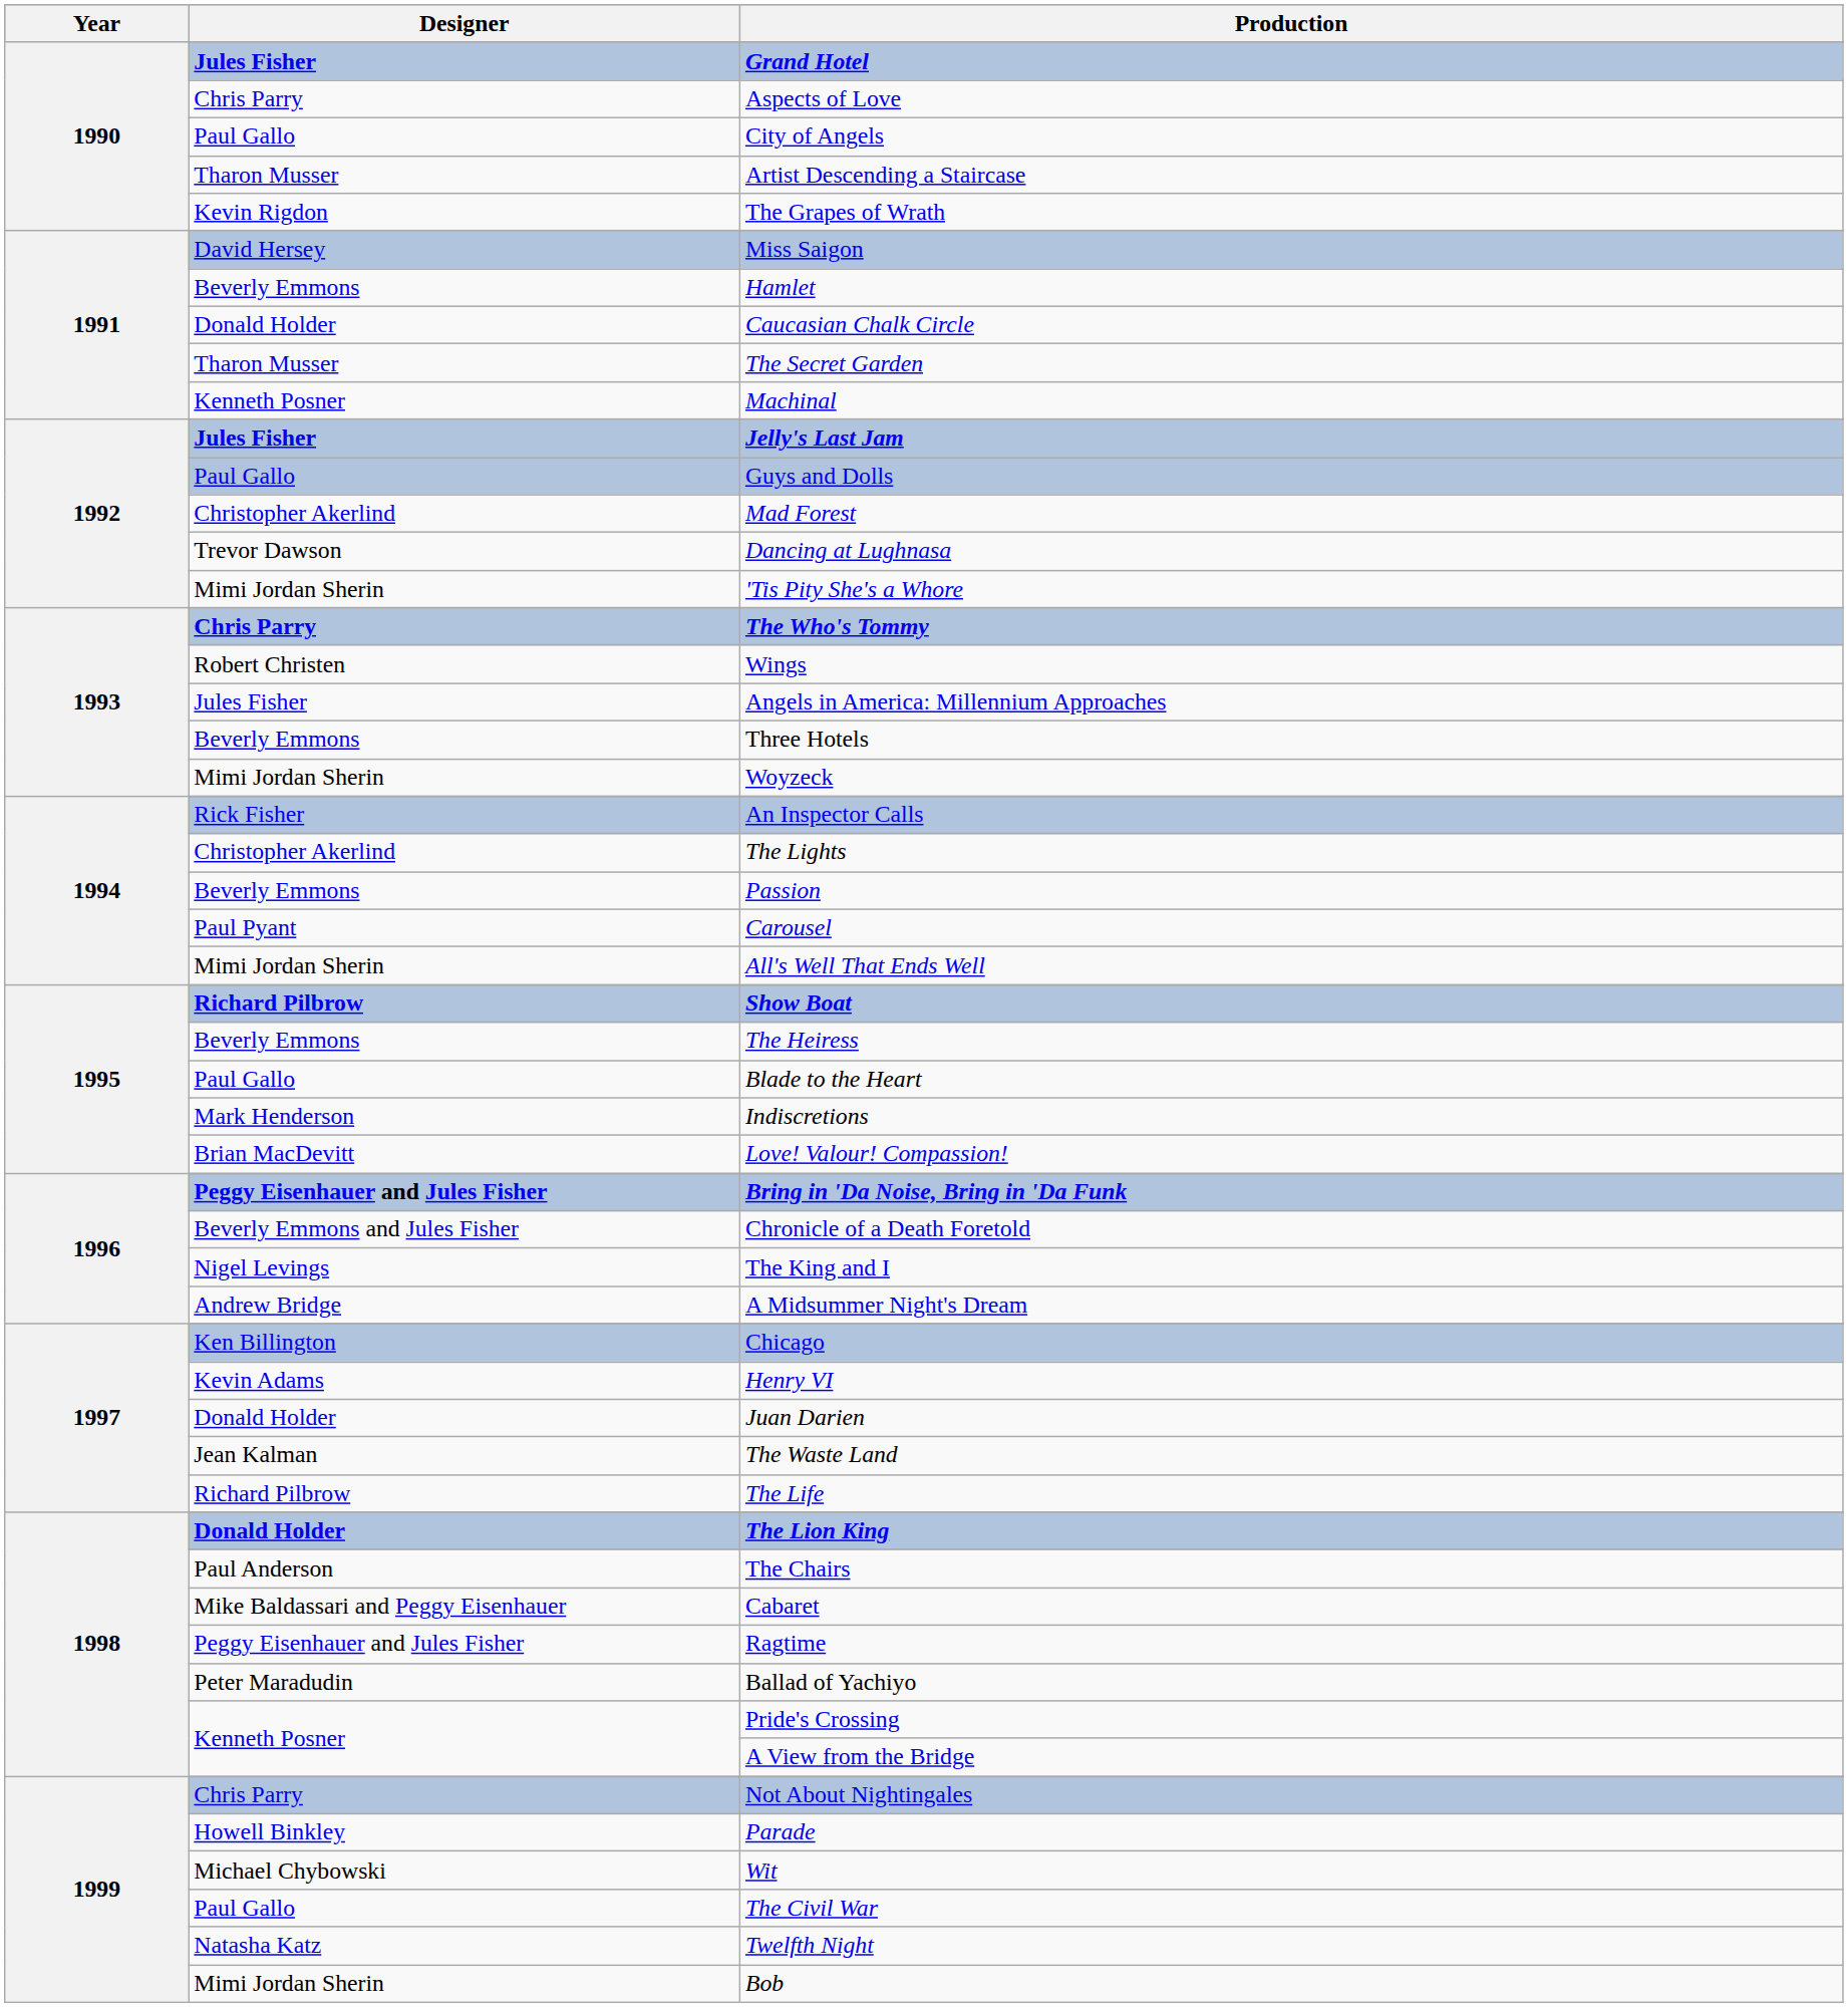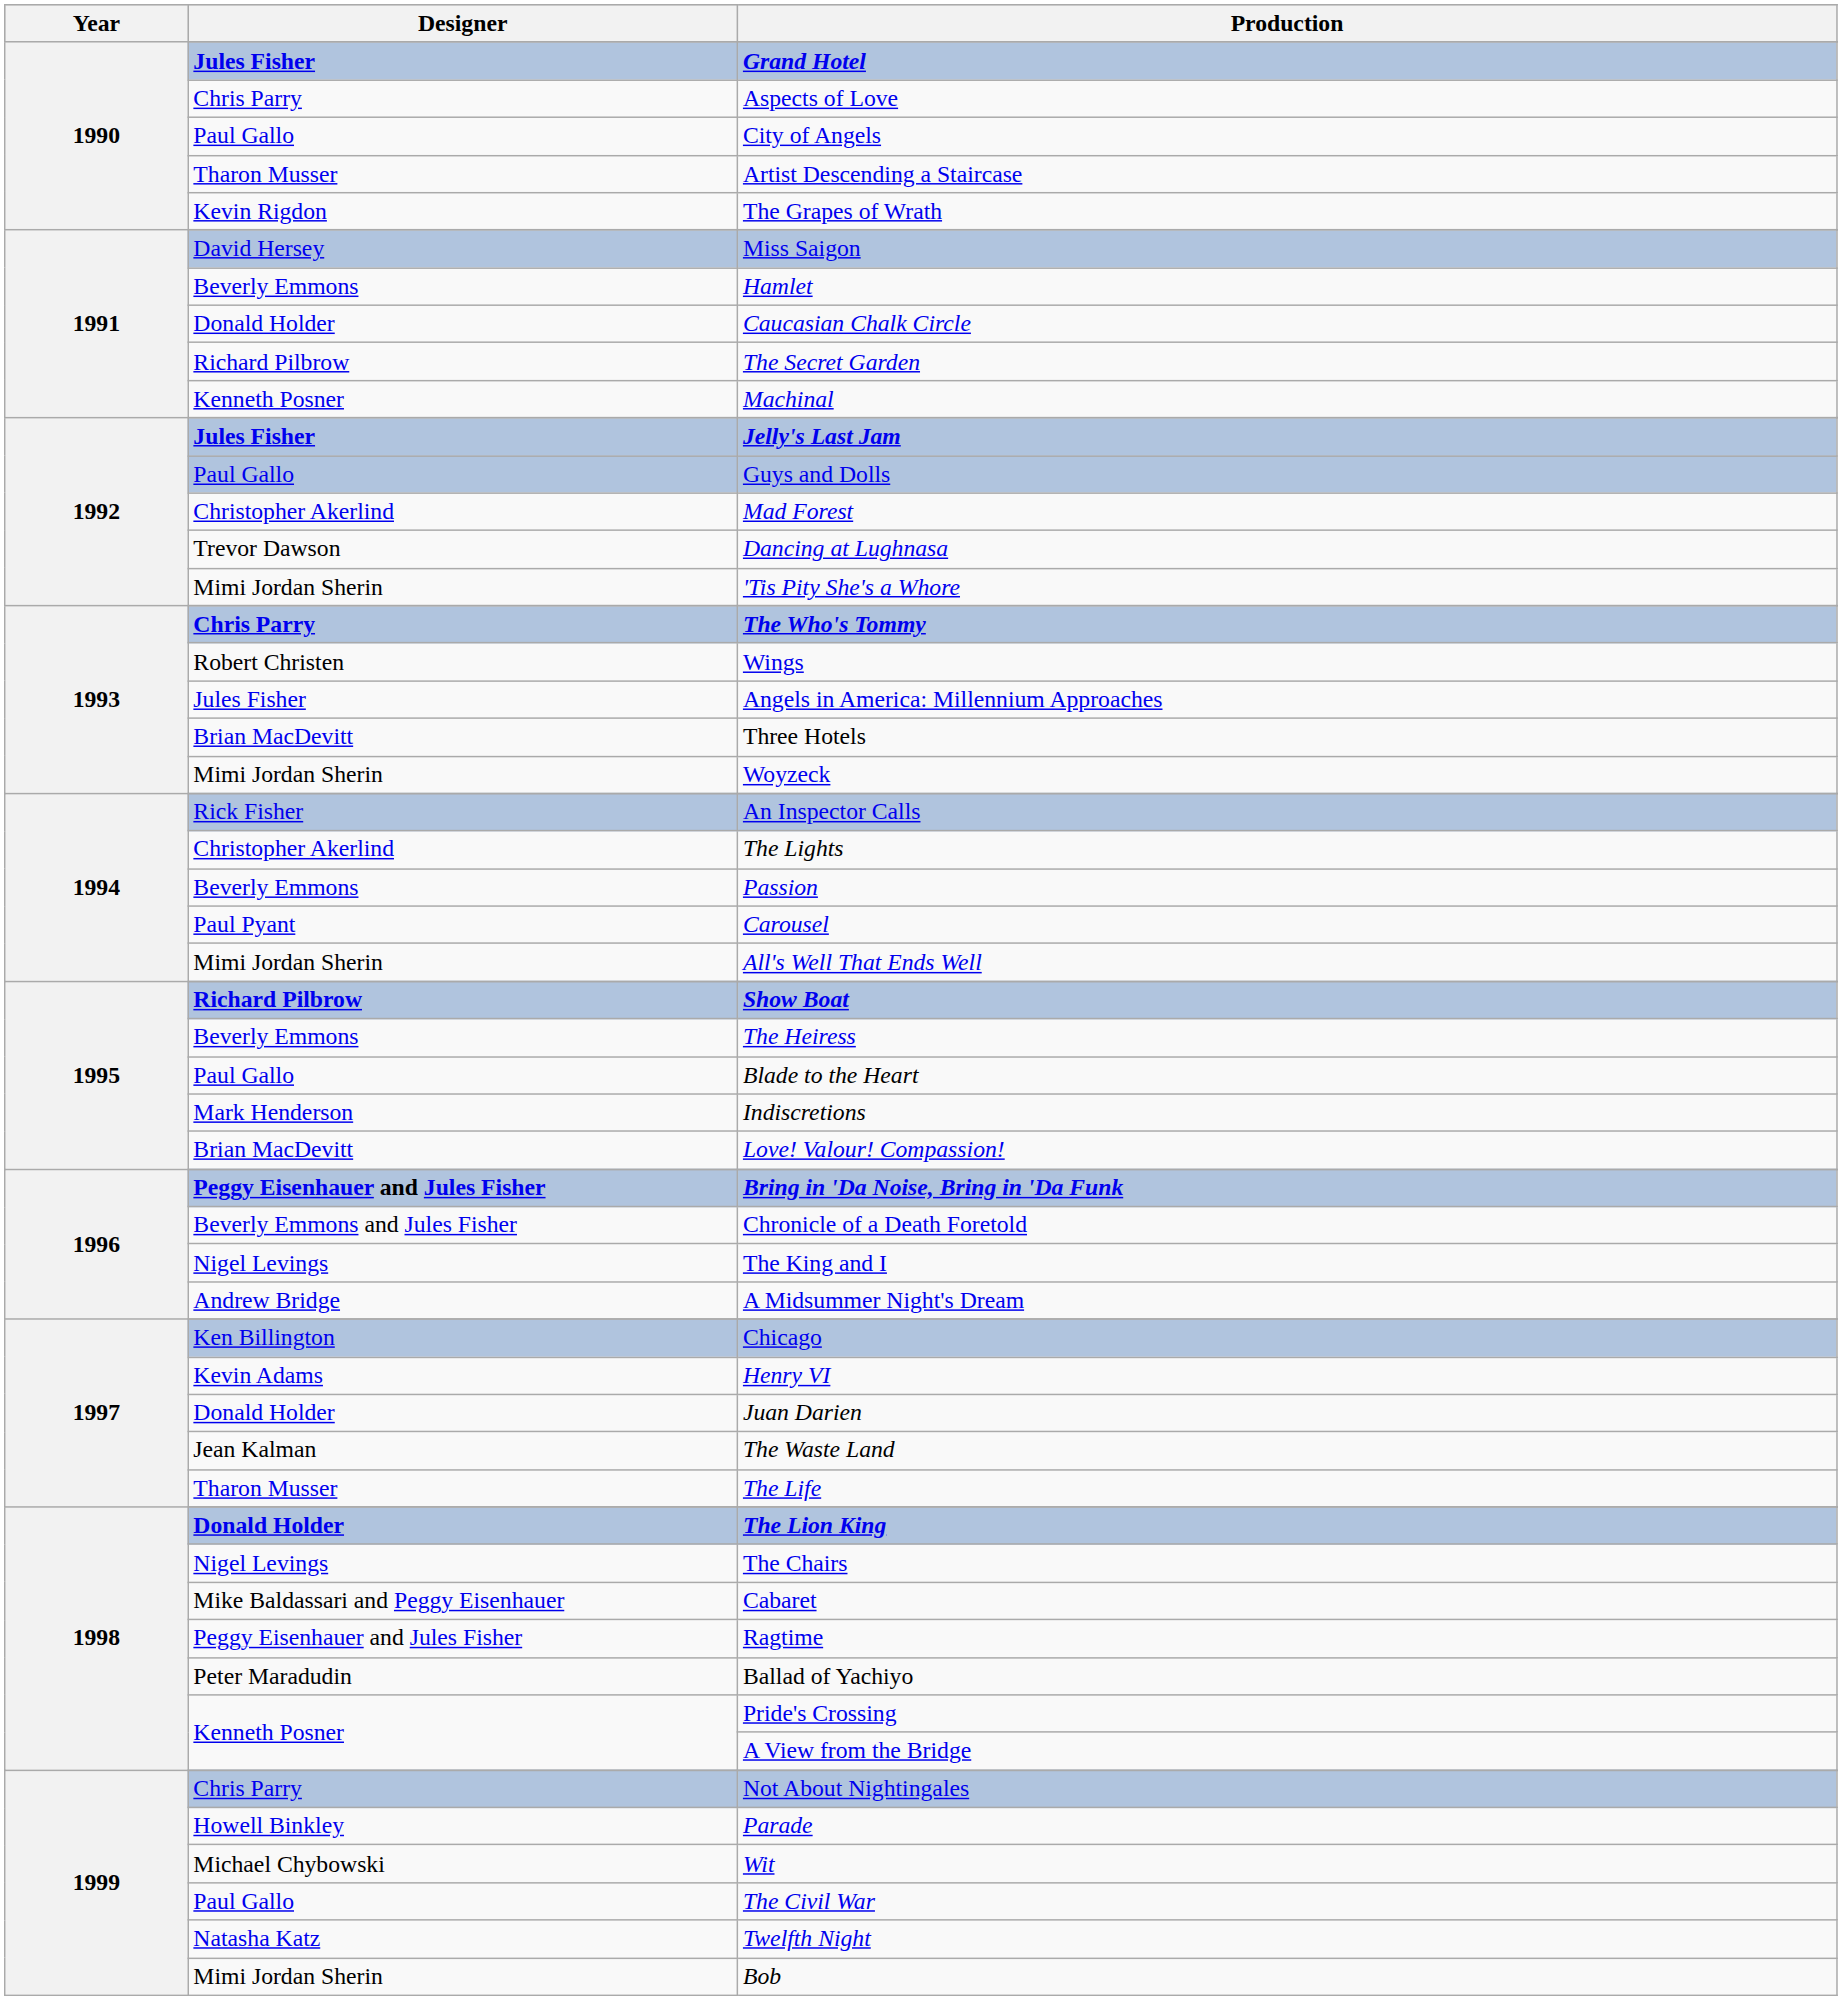 <table class="wikitable" style="width:98%;">
 <tr style="background:#bebebe;">
 <th style="width:10%;">Year</th>
 <th style="width:30%;">Designer</th>
 <th style="width:60%;">Production</th>
 </tr>
 <tr>
 <th rowspan="6">1990</th>
 </tr>
 <tr style="background:#B0C4DE">
 <td><strong><a href='#'>Jules Fisher</a></strong></td>
 <td><strong><em><a href='#'>Grand Hotel</a><em> <strong></td>
 </tr>
 <tr>
 <td><a href='#'>Chris Parry</a></td>
 <td></em><a href='#'>Aspects of Love</a><em></td>
 </tr>
 <tr>
 <td><a href='#'>Paul Gallo</a></td>
 <td></em><a href='#'>City of Angels</a><em></td>
 </tr>
 <tr>
 <td><a href='#'>Tharon Musser</a></td>
 <td></em><a href='#'>Artist Descending a Staircase</a><em></td>
 </tr>
 <tr>
 <td><a href='#'>Kevin Rigdon</a></td>
 <td></em><a href='#'>The Grapes of Wrath</a><em></td>
 </tr>
 <tr>
 <th rowspan="6">1991</th>
 </tr>
 <tr style="background:#B0C4DE">
 <td></strong><a href='#'>David Hersey</a><strong></td>
 <td></em></strong><a href='#'>Miss Saigon</a></em> </strong></td>
 </tr>
 <tr>
 <td><a href='#'>Beverly Emmons</a></td>
 <td><em><a href='#'>Hamlet</a></em></td>
 </tr>
 <tr>
 <td><a href='#'>Donald Holder</a></td>
 <td><em><a href='#'>Caucasian Chalk Circle</a></em></td>
 </tr>
 <tr>
-<td><a href='#'>Tharon Musser</a></td>
+<td><a href='#'>Richard Pilbrow</a></td>
 <td><em><a href='#'>The Secret Garden</a></em></td>
 </tr>
 <tr>
 <td><a href='#'>Kenneth Posner</a></td>
 <td><em><a href='#'>Machinal</a></em></td>
 </tr>
 <tr>
 <th rowspan="6">1992</th>
 </tr>
 <tr style="background:#B0C4DE">
 <td><strong><a href='#'>Jules Fisher</a></strong></td>
 <td><strong><em><a href='#'>Jelly's Last Jam</a><em> <strong></td>
 </tr>
 <tr style="background:#B0C4DE">
 <td></strong><a href='#'>Paul Gallo</a><strong></td>
 <td></em></strong><a href='#'>Guys and Dolls</a></em> </strong></td>
 </tr>
 <tr>
 <td><a href='#'>Christopher Akerlind</a></td>
 <td><em><a href='#'>Mad Forest</a></em></td>
 </tr>
 <tr>
 <td>Trevor Dawson</td>
 <td><em><a href='#'>Dancing at Lughnasa</a></em></td>
 </tr>
 <tr>
 <td>Mimi Jordan Sherin</td>
 <td><em><a href='#'>'Tis Pity She's a Whore</a></em></td>
 </tr>
 <tr>
 <th rowspan="6">1993</th>
 </tr>
 <tr style="background:#B0C4DE">
 <td><strong><a href='#'>Chris Parry</a></strong></td>
 <td><strong><em><a href='#'>The Who's Tommy</a><em> <strong></td>
 </tr>
 <tr>
 <td>Robert Christen</td>
 <td></em><a href='#'>Wings</a><em></td>
 </tr>
 <tr>
 <td><a href='#'>Jules Fisher</a></td>
 <td></em><a href='#'>Angels in America: Millennium Approaches</a><em></td>
 </tr>
 <tr>
-<td><a href='#'>Beverly Emmons</a></td>
+<td><a href='#'>Brian MacDevitt</a></td>
 <td></em>Three Hotels<em></td>
 </tr>
 <tr>
 <td>Mimi Jordan Sherin</td>
 <td></em><a href='#'>Woyzeck</a><em></td>
 </tr>
 <tr>
 <th rowspan="6">1994</th>
 </tr>
 <tr style="background:#B0C4DE">
 <td></strong><a href='#'>Rick Fisher</a><strong></td>
 <td></em></strong><a href='#'>An Inspector Calls</a></em> </strong></td>
 </tr>
 <tr>
 <td><a href='#'>Christopher Akerlind</a></td>
 <td><em>The Lights</em></td>
 </tr>
 <tr>
 <td><a href='#'>Beverly Emmons</a></td>
 <td><em><a href='#'>Passion</a></em></td>
 </tr>
 <tr>
 <td><a href='#'>Paul Pyant</a></td>
 <td><em><a href='#'>Carousel</a></em></td>
 </tr>
 <tr>
 <td>Mimi Jordan Sherin</td>
 <td><em><a href='#'>All's Well That Ends Well</a></em></td>
 </tr>
 <tr>
 <th rowspan="6">1995</th>
 </tr>
 <tr style="background:#B0C4DE">
 <td><strong><a href='#'>Richard Pilbrow</a></strong></td>
 <td><strong><em><a href='#'>Show Boat</a></em></strong></td>
 </tr>
 <tr>
 <td><a href='#'>Beverly Emmons</a></td>
 <td><em><a href='#'>The Heiress</a></em></td>
 </tr>
 <tr>
 <td><a href='#'>Paul Gallo</a></td>
 <td><em>Blade to the Heart</em></td>
 </tr>
 <tr>
 <td><a href='#'>Mark Henderson</a></td>
 <td><em>Indiscretions</em></td>
 </tr>
 <tr>
 <td><a href='#'>Brian MacDevitt</a></td>
 <td><em><a href='#'>Love! Valour! Compassion!</a></em></td>
 </tr>
 <tr>
 <th rowspan="5">1996</th>
 </tr>
 <tr style="background:#B0C4DE">
 <td><strong><a href='#'>Peggy Eisenhauer</a> and <a href='#'>Jules Fisher</a></strong></td>
 <td><strong><em><a href='#'>Bring in 'Da Noise, Bring in 'Da Funk</a><em> <strong></td>
 </tr>
 <tr>
 <td><a href='#'>Beverly Emmons</a> and <a href='#'>Jules Fisher</a></td>
 <td></em><a href='#'>Chronicle of a Death Foretold</a><em></td>
 </tr>
 <tr>
 <td><a href='#'>Nigel Levings</a></td>
 <td></em><a href='#'>The King and I</a><em></td>
 </tr>
 <tr>
 <td><a href='#'>Andrew Bridge</a></td>
 <td></em><a href='#'>A Midsummer Night's Dream</a><em></td>
 </tr>
 <tr>
 <th rowspan="6">1997</th>
 </tr>
 <tr style="background:#B0C4DE">
 <td></strong><a href='#'>Ken Billington</a><strong></td>
 <td></em></strong><a href='#'>Chicago</a></em> </strong></td>
 </tr>
 <tr>
 <td><a href='#'>Kevin Adams</a></td>
 <td><em><a href='#'>Henry VI</a></em></td>
 </tr>
 <tr>
 <td><a href='#'>Donald Holder</a></td>
 <td><em>Juan Darien</em></td>
 </tr>
 <tr>
 <td>Jean Kalman</td>
 <td><em>The Waste Land</em></td>
 </tr>
 <tr>
-<td><a href='#'>Richard Pilbrow</a></td>
+<td><a href='#'>Tharon Musser</a></td>
 <td><em><a href='#'>The Life</a></em></td>
 </tr>
 <tr>
 <th rowspan="8">1998</th>
 </tr>
 <tr style="background:#B0C4DE">
 <td><strong><a href='#'>Donald Holder</a></strong></td>
 <td><strong><em><a href='#'>The Lion King</a><em> <strong></td>
 </tr>
 <tr>
-<td>Paul Anderson</td>
+<td><a href='#'>Nigel Levings</a></td>
 <td></em><a href='#'>The Chairs</a><em></td>
 </tr>
 <tr>
 <td>Mike Baldassari and <a href='#'>Peggy Eisenhauer</a></td>
 <td></em><a href='#'>Cabaret</a><em></td>
 </tr>
 <tr>
 <td><a href='#'>Peggy Eisenhauer</a> and <a href='#'>Jules Fisher</a></td>
 <td></em><a href='#'>Ragtime</a><em></td>
 </tr>
 <tr>
 <td>Peter Maradudin</td>
 <td></em>Ballad of Yachiyo<em></td>
 </tr>
 <tr>
 <td rowspan="2"><a href='#'>Kenneth Posner</a></td>
 <td></em><a href='#'>Pride's Crossing</a><em></td>
 </tr>
 <tr>
 <td></em><a href='#'>A View from the Bridge</a><em></td>
 </tr>
 <tr>
 <th rowspan="7">1999</th>
 </tr>
 <tr style="background:#B0C4DE">
 <td></strong><a href='#'>Chris Parry</a><strong></td>
 <td></em></strong><a href='#'>Not About Nightingales</a></em> </strong></td>
 </tr>
 <tr>
 <td><a href='#'>Howell Binkley</a></td>
 <td><em><a href='#'>Parade</a></em></td>
 </tr>
 <tr>
 <td>Michael Chybowski</td>
 <td><em><a href='#'>Wit</a></em></td>
 </tr>
 <tr>
 <td><a href='#'>Paul Gallo</a></td>
 <td><em><a href='#'>The Civil War</a></em></td>
 </tr>
 <tr>
 <td><a href='#'>Natasha Katz</a></td>
 <td><em><a href='#'>Twelfth Night</a></em></td>
 </tr>
 <tr>
 <td>Mimi Jordan Sherin</td>
 <td><em>Bob</em></td>
 </tr>
 </table>
